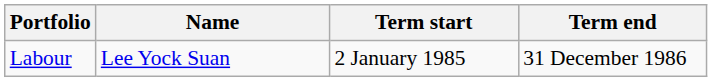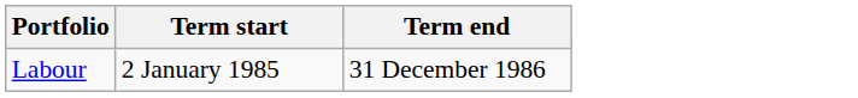 <table class="wikitable unsortable" style="font-size: 90%;">
 <tr>
 <th scope="col">Portfolio</th>
-<th scope="col" width="150px">Name</th>
 <th scope="col" width="120px">Term start</th>
 <th scope="col" width="120px">Term end</th>
 </tr>
 <tr>
 <td><a href='#'>Labour</a></td>
-<td><a href='#'>Lee Yock Suan</a></td>
 <td>2 January 1985</td>
 <td>31 December 1986</td>
 </tr>
 </table>
